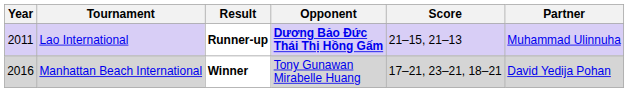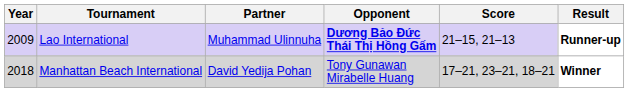 <table class="sortable wikitable" style="font-size: 90%;">
 <tr>
 <th>Year</th>
 <th>Tournament</th>
-<th>Result</th>
+<th>Partner</th>
 <th>Opponent</th>
 <th>Score</th>
-<th>Partner</th>
+<th>Result</th>
 </tr>
 <tr style="background:#D8CEF6">
-<td align="center">2011</td>
+<td align="center">2009</td>
 <td align="left"><a href='#'>Lao International</a></td>
-<td style="text-align:left; background:white"> <strong>Runner-up</strong></td>
+<td align="left"> <a href='#'>Muhammad Ulinnuha</a></td>
 <td align="left"><strong> <a href='#'>Dương Bảo Đức</a><br> <a href='#'>Thái Thị Hồng Gấm</a></strong></td>
 <td align="left">21–15, 21–13</td>
-<td align="left"> <a href='#'>Muhammad Ulinnuha</a></td>
+<td style="text-align:left; background:white"> <strong>Runner-up</strong></td>
 </tr>
 <tr style="background:#D5D5D5">
-<td align="center">2016</td>
+<td align="center">2018</td>
 <td align="left"><a href='#'>Manhattan Beach International</a></td>
-<td style="text-align:left; background:white"> <strong>Winner</strong></td>
+<td align="left"> <a href='#'>David Yedija Pohan</a></td>
 <td align="left"> <a href='#'>Tony Gunawan</a><br> <a href='#'>Mirabelle Huang</a></td>
 <td align="left">17–21, 23–21, 18–21</td>
-<td align="left"> <a href='#'>David Yedija Pohan</a></td>
+<td style="text-align:left; background:white"> <strong>Winner</strong></td>
 </tr>
 </table>
